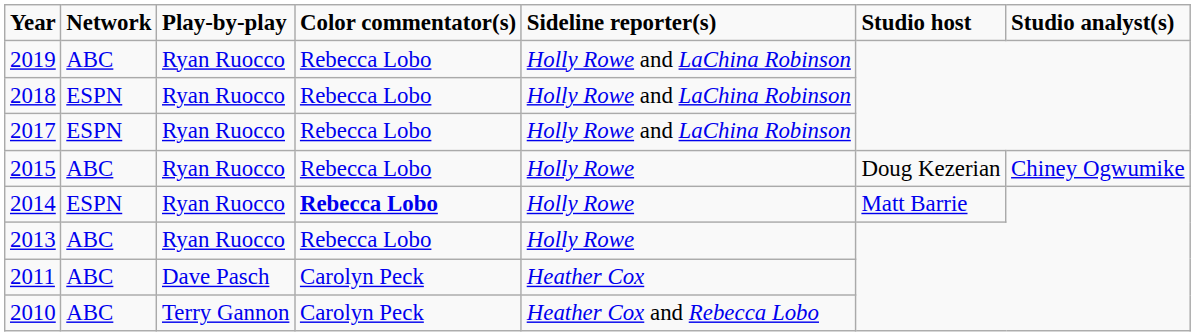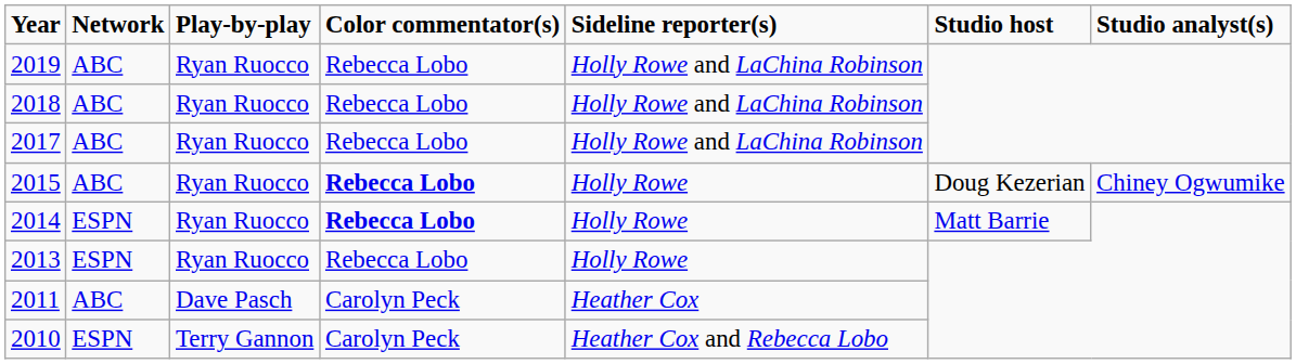 <table class=wikitable>
 <tr>
 <td><strong>Year</strong></td>
 <td><strong>Network</strong></td>
 <td><strong>Play-by-play</strong></td>
 <td><strong>Color commentator(s)</strong></td>
 <td><strong>Sideline reporter(s)</strong></td>
 <td><strong>Studio host</strong></td>
 <td><strong>Studio analyst(s)</strong></td>
 </tr>
 <tr>
 <td><a href='#'>2019</a></td>
 <td><a href='#'>ABC</a></td>
 <td><a href='#'>Ryan Ruocco</a></td>
 <td><a href='#'>Rebecca Lobo</a></td>
 <td><em><a href='#'>Holly Rowe</a></em> and <em><a href='#'>LaChina Robinson</a></em></td>
 </tr>
 <tr>
 <td><a href='#'>2018</a></td>
-<td><a href='#'>ESPN</a></td>
+<td><a href='#'>ABC</a></td>
 <td><a href='#'>Ryan Ruocco</a></td>
 <td><a href='#'>Rebecca Lobo</a></td>
 <td><em><a href='#'>Holly Rowe</a></em> and <em><a href='#'>LaChina Robinson</a></em></td>
 </tr>
 <tr>
 <td><a href='#'>2017</a></td>
-<td><a href='#'>ESPN</a></td>
+<td><a href='#'>ABC</a></td>
 <td><a href='#'>Ryan Ruocco</a></td>
 <td><a href='#'>Rebecca Lobo</a></td>
 <td><em><a href='#'>Holly Rowe</a></em> and <em><a href='#'>LaChina Robinson</a></em></td>
 </tr>
 <tr>
 <td><a href='#'>2015</a></td>
 <td><a href='#'>ABC</a></td>
 <td><a href='#'>Ryan Ruocco</a></td>
-<td><a href='#'>Rebecca Lobo</a></td>
+<td><strong><a href='#'>Rebecca Lobo</a></strong></td>
 <td><em><a href='#'>Holly Rowe</a></em></td>
 <td>Doug Kezerian</td>
 <td><a href='#'>Chiney Ogwumike</a></td>
 </tr>
 <tr>
 <td><a href='#'>2014</a></td>
 <td><a href='#'>ESPN</a></td>
 <td><a href='#'>Ryan Ruocco</a></td>
 <td><strong><a href='#'>Rebecca Lobo</a></strong></td>
 <td><em><a href='#'>Holly Rowe</a></em></td>
 <td><a href='#'>Matt Barrie</a></td>
 </tr>
 <tr>
 <td><a href='#'>2013</a></td>
-<td><a href='#'>ABC</a></td>
+<td><a href='#'>ESPN</a></td>
 <td><a href='#'>Ryan Ruocco</a></td>
 <td><a href='#'>Rebecca Lobo</a></td>
 <td><em><a href='#'>Holly Rowe</a></em></td>
 </tr>
 <tr>
 <td><a href='#'>2011</a></td>
 <td><a href='#'>ABC</a></td>
 <td><a href='#'>Dave Pasch</a></td>
 <td><a href='#'>Carolyn Peck</a></td>
 <td><em><a href='#'>Heather Cox</a></em></td>
 </tr>
 <tr>
 <td><a href='#'>2010</a></td>
-<td><a href='#'>ABC</a></td>
+<td><a href='#'>ESPN</a></td>
 <td><a href='#'>Terry Gannon</a></td>
 <td><a href='#'>Carolyn Peck</a></td>
 <td><em><a href='#'>Heather Cox</a></em> and <em><a href='#'>Rebecca Lobo</a></em></td>
 </tr>
 </table>
